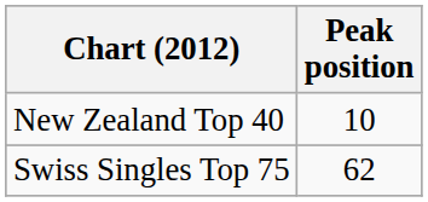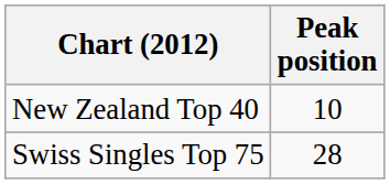 <table class="wikitable sortable">
 <tr>
 <th scope="col">Chart (2012)</th>
 <th scope="col">Peak<br>position</th>
 </tr>
 <tr>
 <td>New Zealand Top 40</td>
 <td style="text-align:center;">10</td>
 </tr>
 <tr>
 <td>Swiss Singles Top 75</td>
-<td style="text-align:center;">62</td>
+<td style="text-align:center;">28</td>
 </tr>
 </table>
